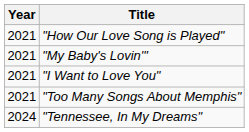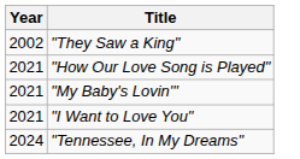 <table class="wikitable">
 <tr>
 <th>Year</th>
 <th>Title</th>
+</tr>
+<tr>
+<td>2002</td>
+<td><em>"They Saw a King"</em></td>
 </tr>
 <tr>
 <td>2021</td>
 <td><em>"How Our Love Song is Played"</em></td>
 </tr>
 <tr>
 <td>2021</td>
 <td><em>"My Baby's Lovin'"</em></td>
 </tr>
 <tr>
 <td>2021</td>
 <td><em>"I Want to Love You"</em></td>
 </tr>
 <tr>
-<td>2021</td>
-<td><em>"Too Many Songs About Memphis"</em></td>
-</tr>
-<tr>
 <td>2024</td>
 <td><em>"Tennessee, In My Dreams"</em></td>
 </tr>
 </table>
